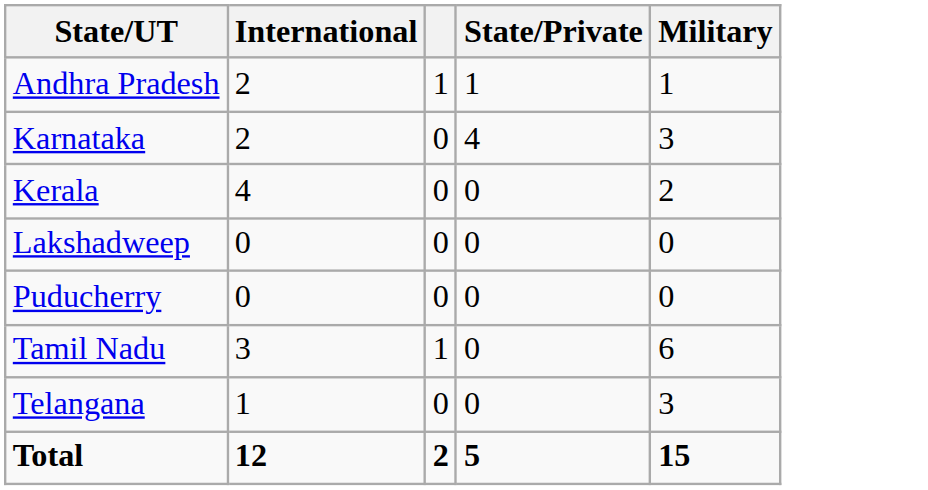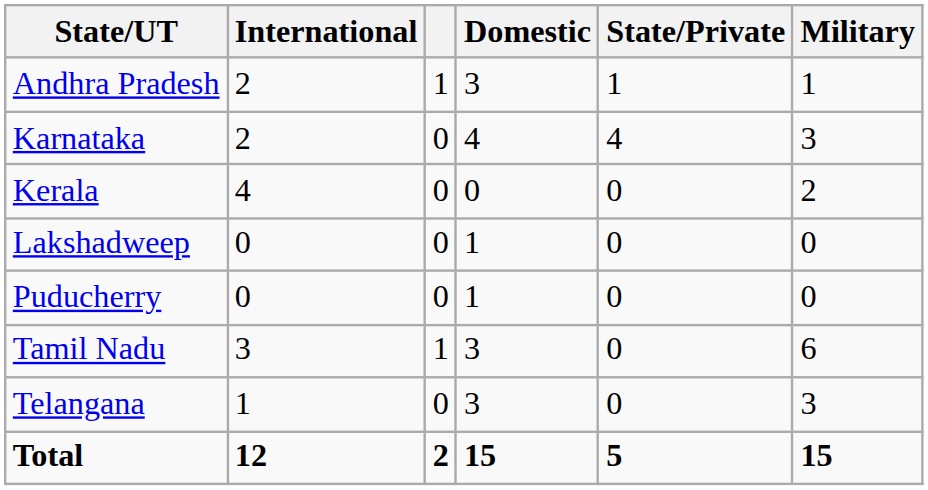 <table class="wikitable sortable" style="font-size: 85%">
 <tr>
 <th>State/UT</th>
 <th>International</th>
 <th></th>
+<th>Domestic</th>
 <th>State/Private</th>
 <th>Military</th>
 </tr>
 <tr>
 <td><a href='#'>Andhra Pradesh</a></td>
 <td>2</td>
 <td>1</td>
+<td>3</td>
 <td>1</td>
 <td>1</td>
 </tr>
 <tr>
 <td><a href='#'>Karnataka</a></td>
 <td>2</td>
 <td>0</td>
 <td>4</td>
+<td>4</td>
 <td>3</td>
 </tr>
 <tr>
 <td><a href='#'>Kerala</a></td>
 <td>4</td>
+<td>0</td>
 <td>0</td>
 <td>0</td>
 <td>2</td>
 </tr>
 <tr>
 <td><a href='#'>Lakshadweep</a></td>
 <td>0</td>
 <td>0</td>
+<td>1</td>
 <td>0</td>
 <td>0</td>
 </tr>
 <tr>
 <td><a href='#'>Puducherry</a></td>
 <td>0</td>
 <td>0</td>
+<td>1</td>
 <td>0</td>
 <td>0</td>
 </tr>
 <tr>
 <td><a href='#'>Tamil Nadu</a></td>
 <td>3</td>
 <td>1</td>
+<td>3</td>
 <td>0</td>
 <td>6</td>
 </tr>
 <tr>
 <td><a href='#'>Telangana</a></td>
 <td>1</td>
 <td>0</td>
+<td>3</td>
 <td>0</td>
 <td>3</td>
 </tr>
 <tr>
 <td><strong>Total</strong></td>
 <td><strong>12</strong></td>
 <td><strong>2</strong></td>
+<td><strong>15</strong></td>
 <td><strong>5</strong></td>
 <td><strong>15</strong></td>
 </tr>
 </table>
